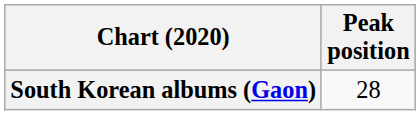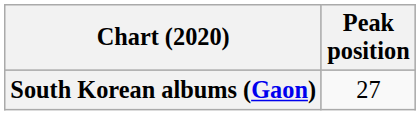 <table class="wikitable sortable plainrowheaders" style="text-align:center">
 <tr>
 <th scope="col">Chart (2020)</th>
 <th scope="col">Peak<br>position</th>
 </tr>
 <tr>
 <th scope="row">South Korean albums (<a href='#'>Gaon</a>)</th>
-<td>28</td>
+<td>27</td>
 </tr>
 </table>
